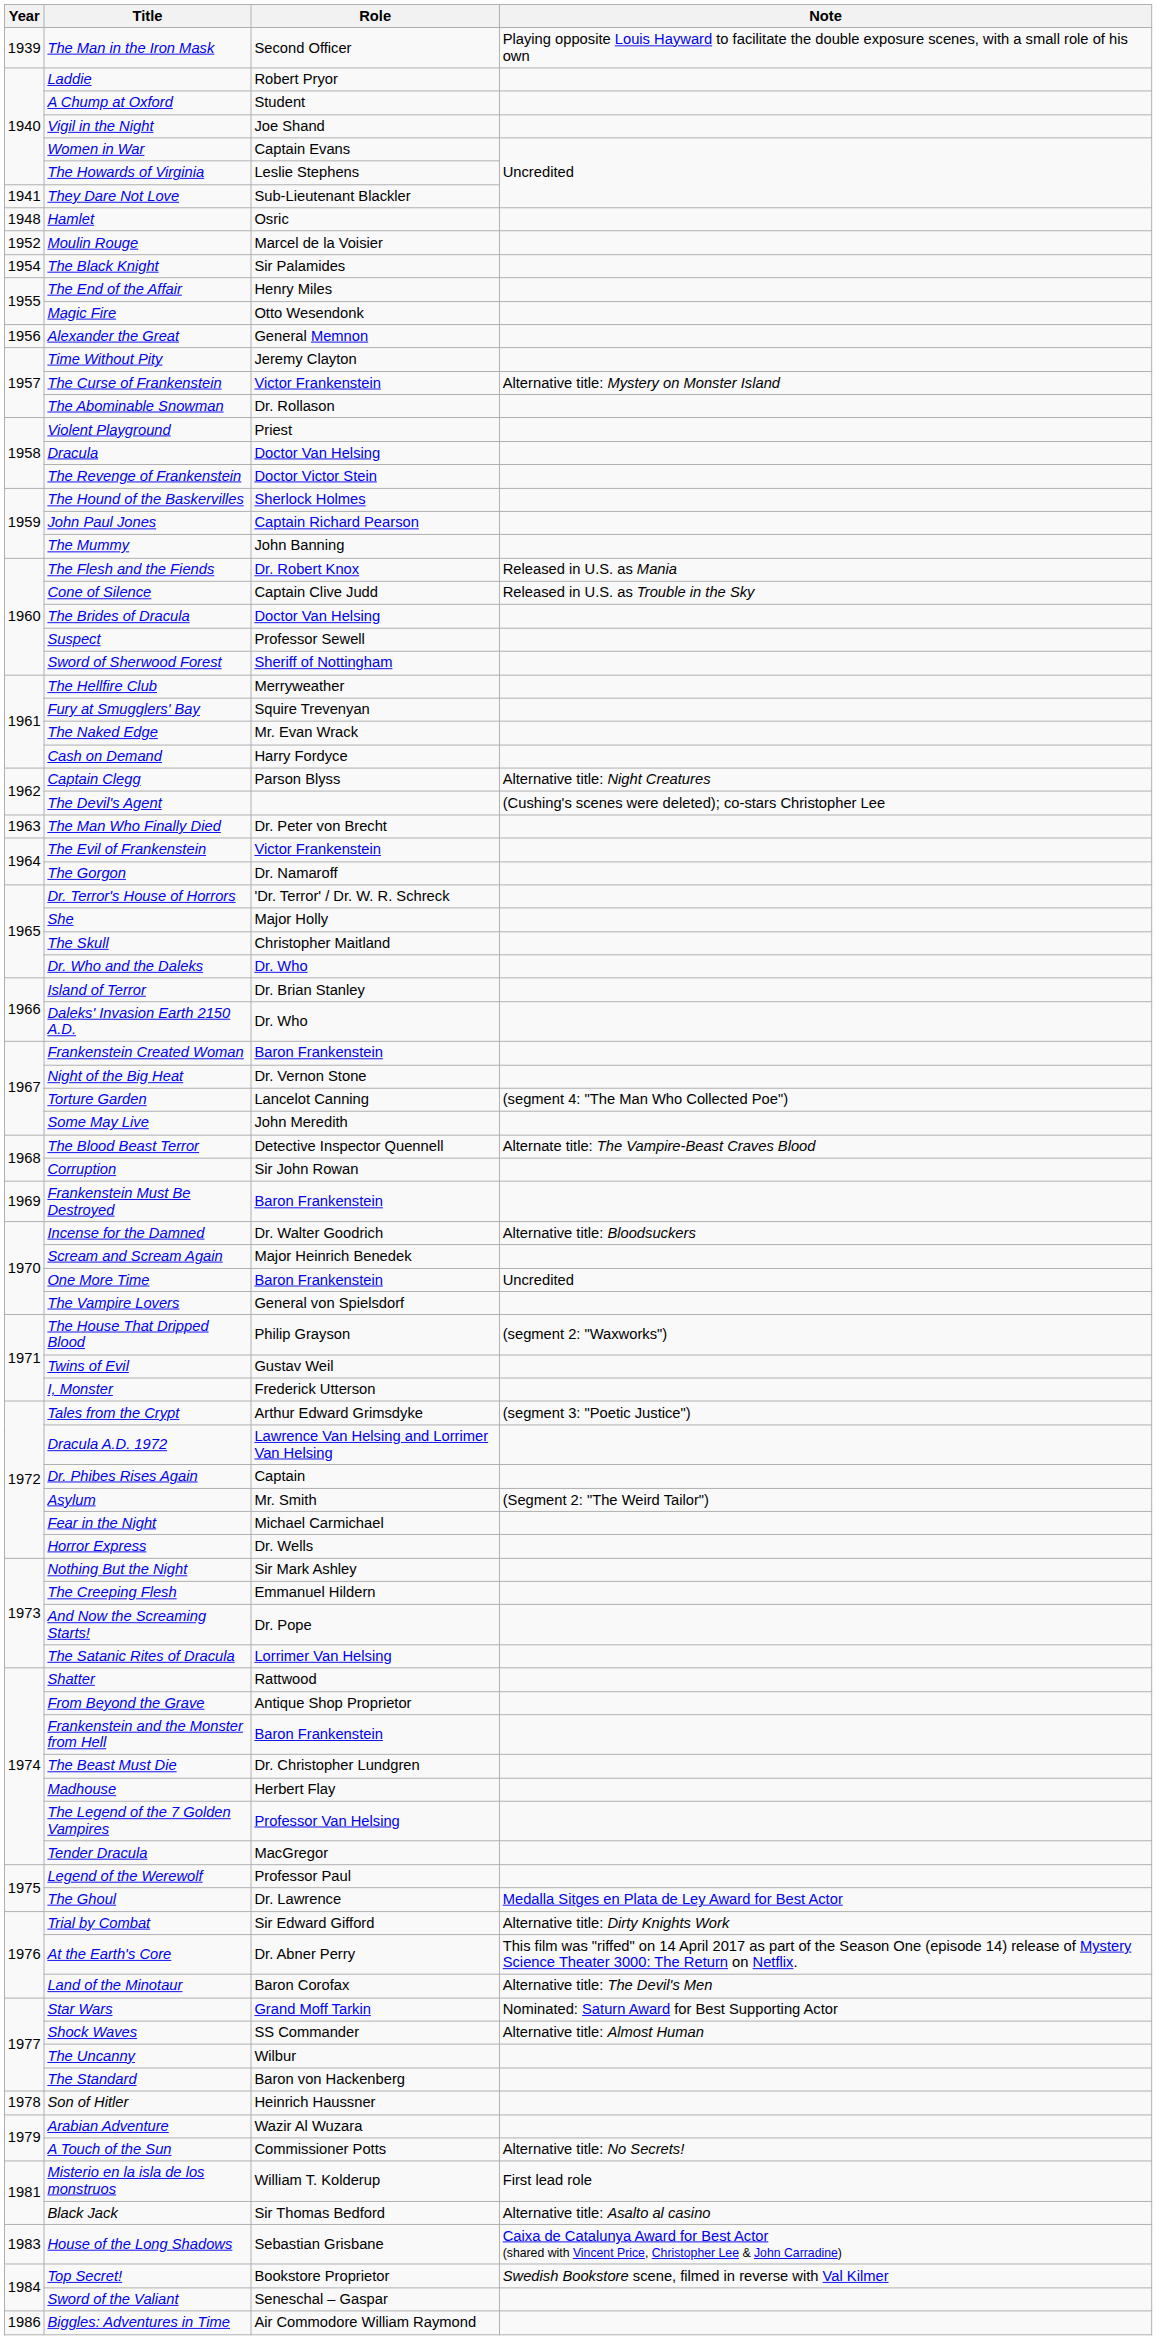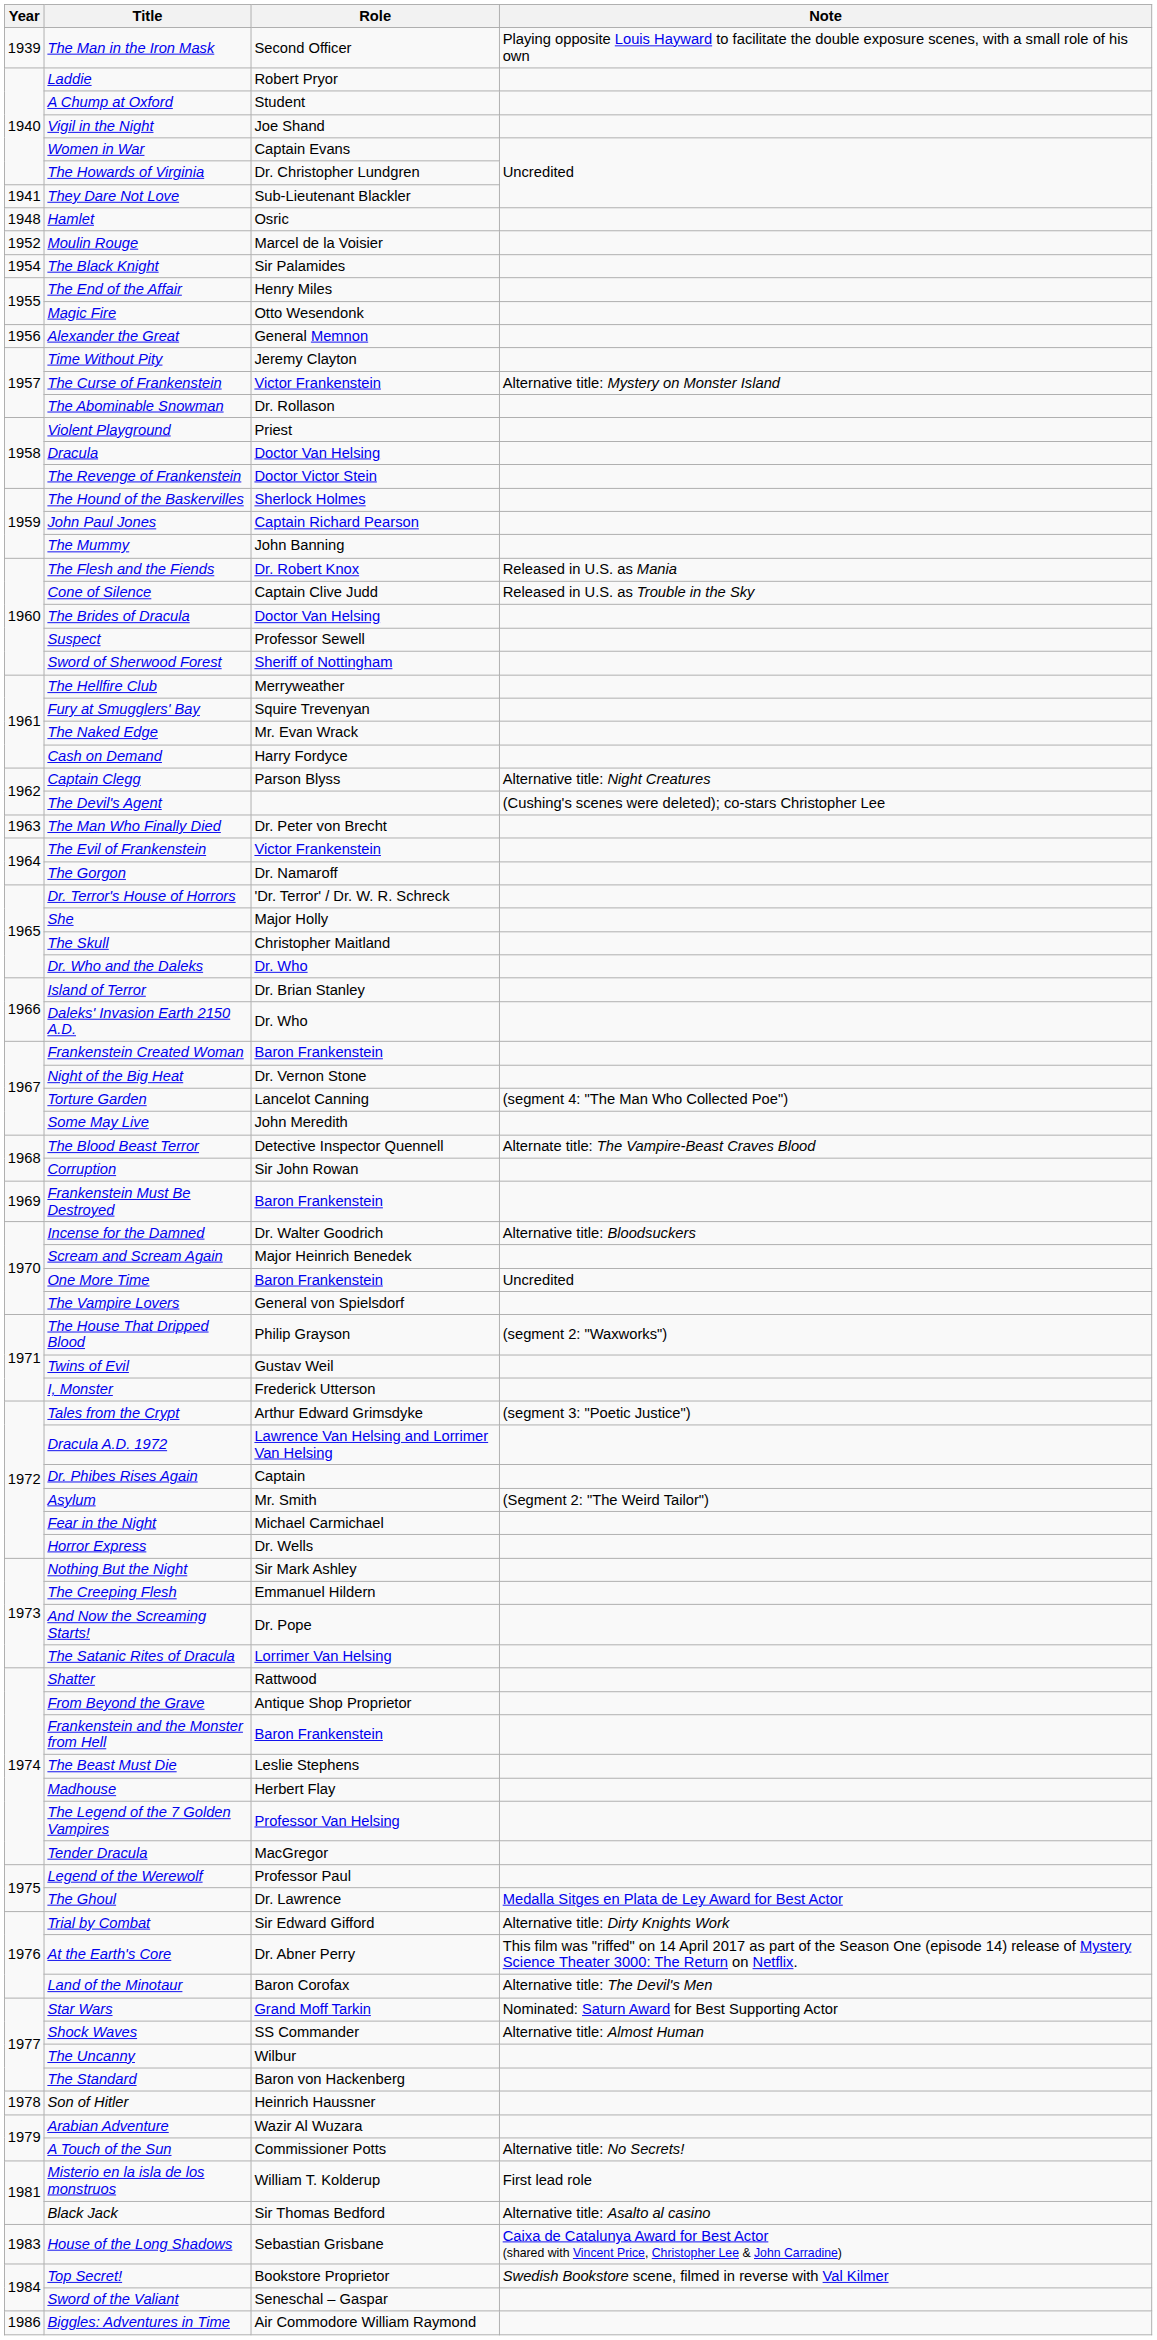 <table class="wikitable plainrowheaders sortable">
 <tr>
 <th scope="col">Year</th>
 <th scope="col">Title</th>
 <th scope="col">Role</th>
 <th scope="col">Note</th>
 </tr>
 <tr>
 <td>1939</td>
 <td scope="row"><em><a href='#'>The Man in the Iron Mask</a></em></td>
 <td>Second Officer</td>
 <td>Playing opposite <a href='#'>Louis Hayward</a> to facilitate the double exposure scenes, with a small role of his own</td>
 </tr>
 <tr>
 <td rowspan="5">1940</td>
 <td scope="row"><em><a href='#'>Laddie</a></em></td>
 <td>Robert Pryor</td>
 <td></td>
 </tr>
 <tr>
 <td scope="row"><em><a href='#'>A Chump at Oxford</a></em></td>
 <td>Student</td>
 <td></td>
 </tr>
 <tr>
 <td scope="row"><em><a href='#'>Vigil in the Night</a></em></td>
 <td>Joe Shand</td>
 <td></td>
 </tr>
 <tr>
 <td scope="row"><em><a href='#'>Women in War</a></em></td>
 <td>Captain Evans</td>
 <td rowspan="3">Uncredited</td>
 </tr>
 <tr>
 <td scope="row"><em><a href='#'>The Howards of Virginia</a></em></td>
-<td>Leslie Stephens</td>
+<td>Dr. Christopher Lundgren</td>
 </tr>
 <tr>
 <td>1941</td>
 <td scope="row"><em><a href='#'>They Dare Not Love</a></em></td>
 <td>Sub-Lieutenant Blackler</td>
 </tr>
 <tr>
 <td>1948</td>
 <td scope="row"><em><a href='#'>Hamlet</a></em></td>
 <td>Osric</td>
 <td></td>
 </tr>
 <tr>
 <td>1952</td>
 <td scope="row"><em><a href='#'>Moulin Rouge</a></em></td>
 <td>Marcel de la Voisier</td>
 <td></td>
 </tr>
 <tr>
 <td>1954</td>
 <td scope="row"><em><a href='#'>The Black Knight</a></em></td>
 <td>Sir Palamides</td>
 <td></td>
 </tr>
 <tr>
 <td rowspan="2">1955</td>
 <td scope="row"><em><a href='#'>The End of the Affair</a></em></td>
 <td>Henry Miles</td>
 <td></td>
 </tr>
 <tr>
 <td scope="row"><em><a href='#'>Magic Fire</a></em></td>
 <td>Otto Wesendonk</td>
 <td></td>
 </tr>
 <tr>
 <td>1956</td>
 <td scope="row"><em><a href='#'>Alexander the Great</a></em></td>
 <td>General <a href='#'>Memnon</a></td>
 <td></td>
 </tr>
 <tr>
 <td rowspan="3">1957</td>
 <td scope="row"><em><a href='#'>Time Without Pity</a></em></td>
 <td>Jeremy Clayton</td>
 <td></td>
 </tr>
 <tr>
 <td scope="row"><em><a href='#'>The Curse of Frankenstein</a></em></td>
 <td><a href='#'>Victor Frankenstein</a></td>
 <td>Alternative title: <em>Mystery on Monster Island</em></td>
 </tr>
 <tr>
 <td scope="row"><em><a href='#'>The Abominable Snowman</a></em></td>
 <td>Dr. Rollason</td>
 <td></td>
 </tr>
 <tr>
 <td rowspan="3">1958</td>
 <td scope="row"><em><a href='#'>Violent Playground</a></em></td>
 <td>Priest</td>
 <td></td>
 </tr>
 <tr>
 <td scope="row"><em><a href='#'>Dracula</a></em></td>
 <td><a href='#'>Doctor Van Helsing</a></td>
 <td></td>
 </tr>
 <tr>
 <td scope="row"><em><a href='#'>The Revenge of Frankenstein</a></em></td>
 <td><a href='#'>Doctor Victor Stein</a></td>
 <td></td>
 </tr>
 <tr>
 <td rowspan="3">1959</td>
 <td scope="row"><em><a href='#'>The Hound of the Baskervilles</a></em></td>
 <td><a href='#'>Sherlock Holmes</a></td>
 <td></td>
 </tr>
 <tr>
 <td scope="row"><em><a href='#'>John Paul Jones</a></em></td>
 <td><a href='#'>Captain Richard Pearson</a></td>
 <td></td>
 </tr>
 <tr>
 <td scope="row"><em><a href='#'>The Mummy</a></em></td>
 <td>John Banning</td>
 <td></td>
 </tr>
 <tr>
 <td rowspan="5">1960</td>
 <td scope="row"><em><a href='#'>The Flesh and the Fiends</a></em></td>
 <td><a href='#'>Dr. Robert Knox</a></td>
 <td>Released in U.S. as <em>Mania</em></td>
 </tr>
 <tr>
 <td scope="row"><em><a href='#'>Cone of Silence</a></em></td>
 <td>Captain Clive Judd</td>
 <td>Released in U.S. as <em>Trouble in the Sky</em></td>
 </tr>
 <tr>
 <td scope="row"><em><a href='#'>The Brides of Dracula</a></em></td>
 <td><a href='#'>Doctor Van Helsing</a></td>
 <td></td>
 </tr>
 <tr>
 <td scope="row"><em><a href='#'>Suspect</a></em></td>
 <td>Professor Sewell</td>
 <td></td>
 </tr>
 <tr>
 <td scope="row"><em><a href='#'>Sword of Sherwood Forest</a></em></td>
 <td><a href='#'>Sheriff of Nottingham</a></td>
 <td></td>
 </tr>
 <tr>
 <td rowspan="4">1961</td>
 <td scope="row"><em><a href='#'>The Hellfire Club</a></em></td>
 <td>Merryweather</td>
 <td></td>
 </tr>
 <tr>
 <td scope="row"><em><a href='#'>Fury at Smugglers' Bay</a></em></td>
 <td>Squire Trevenyan</td>
 <td></td>
 </tr>
 <tr>
 <td scope="row"><em><a href='#'>The Naked Edge</a></em></td>
 <td>Mr. Evan Wrack</td>
 <td></td>
 </tr>
 <tr>
 <td scope="row"><em><a href='#'>Cash on Demand</a></em></td>
 <td>Harry Fordyce</td>
 <td></td>
 </tr>
 <tr>
 <td rowspan="2">1962</td>
 <td scope="row"><em><a href='#'>Captain Clegg</a></em></td>
 <td>Parson Blyss</td>
 <td>Alternative title: <em>Night Creatures</em></td>
 </tr>
 <tr>
 <td scope="row"><em><a href='#'>The Devil's Agent</a></em></td>
 <td></td>
 <td>(Cushing's scenes were deleted); co-stars Christopher Lee</td>
 </tr>
 <tr>
 <td>1963</td>
 <td scope="row"><em><a href='#'>The Man Who Finally Died</a></em></td>
 <td>Dr. Peter von Brecht</td>
 <td></td>
 </tr>
 <tr>
 <td rowspan="2">1964</td>
 <td scope="row"><em><a href='#'>The Evil of Frankenstein</a></em></td>
 <td><a href='#'>Victor Frankenstein</a></td>
 <td></td>
 </tr>
 <tr>
 <td scope="row"><em><a href='#'>The Gorgon</a></em></td>
 <td>Dr. Namaroff</td>
 <td></td>
 </tr>
 <tr>
 <td rowspan="4">1965</td>
 <td scope="row"><em><a href='#'>Dr. Terror's House of Horrors</a></em></td>
 <td>'Dr. Terror' / Dr. W. R. Schreck</td>
 <td></td>
 </tr>
 <tr>
 <td scope="row"><em><a href='#'>She</a></em></td>
 <td>Major Holly</td>
 <td></td>
 </tr>
 <tr>
 <td scope="row"><em><a href='#'>The Skull</a></em></td>
 <td>Christopher Maitland</td>
 <td></td>
 </tr>
 <tr>
 <td scope="row"><em><a href='#'>Dr. Who and the Daleks</a></em></td>
 <td><a href='#'>Dr. Who</a></td>
 <td></td>
 </tr>
 <tr>
 <td rowspan="2">1966</td>
 <td scope="row"><em><a href='#'>Island of Terror</a></em></td>
 <td>Dr. Brian Stanley</td>
 <td></td>
 </tr>
 <tr>
 <td scope="row"><em><a href='#'>Daleks' Invasion Earth 2150 A.D.</a></em></td>
 <td>Dr. Who</td>
 <td></td>
 </tr>
 <tr>
 <td rowspan="4">1967</td>
 <td scope="row"><em><a href='#'>Frankenstein Created Woman</a></em></td>
 <td><a href='#'>Baron Frankenstein</a></td>
 <td></td>
 </tr>
 <tr>
 <td scope="row"><em><a href='#'>Night of the Big Heat</a></em></td>
 <td>Dr. Vernon Stone</td>
 <td></td>
 </tr>
 <tr>
 <td scope="row"><em><a href='#'>Torture Garden</a></em></td>
 <td>Lancelot Canning</td>
 <td>(segment 4: "The Man Who Collected Poe")</td>
 </tr>
 <tr>
 <td scope="row"><em><a href='#'>Some May Live</a></em></td>
 <td>John Meredith</td>
 <td></td>
 </tr>
 <tr>
 <td rowspan="2">1968</td>
 <td scope="row"><em><a href='#'>The Blood Beast Terror</a></em></td>
 <td>Detective Inspector Quennell</td>
 <td>Alternate title: <em>The Vampire-Beast Craves Blood</em></td>
 </tr>
 <tr>
 <td scope="row"><em><a href='#'>Corruption</a></em></td>
 <td>Sir John Rowan</td>
 <td></td>
 </tr>
 <tr>
 <td>1969</td>
 <td scope="row"><em><a href='#'>Frankenstein Must Be Destroyed</a></em></td>
 <td><a href='#'>Baron Frankenstein</a></td>
 <td></td>
 </tr>
 <tr>
 <td rowspan="4">1970</td>
 <td scope="row"><em><a href='#'>Incense for the Damned</a></em></td>
 <td>Dr. Walter Goodrich</td>
 <td>Alternative title: <em>Bloodsuckers</em></td>
 </tr>
 <tr>
 <td><em><a href='#'>Scream and Scream Again</a></em></td>
 <td>Major Heinrich Benedek</td>
 <td></td>
 </tr>
 <tr>
 <td scope="row"><em><a href='#'>One More Time</a></em></td>
 <td><a href='#'>Baron Frankenstein</a></td>
 <td>Uncredited</td>
 </tr>
 <tr>
 <td scope="row"><em><a href='#'>The Vampire Lovers</a></em></td>
 <td>General von Spielsdorf</td>
 <td></td>
 </tr>
 <tr>
 <td rowspan="3">1971</td>
 <td scope="row"><em><a href='#'>The House That Dripped Blood</a></em></td>
 <td>Philip Grayson</td>
 <td>(segment 2: "Waxworks")</td>
 </tr>
 <tr>
 <td scope="row"><em><a href='#'>Twins of Evil</a></em></td>
 <td>Gustav Weil</td>
 <td></td>
 </tr>
 <tr>
 <td scope="row"><em><a href='#'>I, Monster</a></em></td>
 <td>Frederick Utterson</td>
 <td></td>
 </tr>
 <tr>
 <td rowspan="6">1972</td>
 <td scope="row"><em><a href='#'>Tales from the Crypt</a></em></td>
 <td>Arthur Edward Grimsdyke</td>
 <td>(segment 3: "Poetic Justice")</td>
 </tr>
 <tr>
 <td scope="row"><em><a href='#'>Dracula A.D. 1972</a></em></td>
 <td><a href='#'>Lawrence Van Helsing and Lorrimer Van Helsing</a></td>
 <td></td>
 </tr>
 <tr>
 <td scope="row"><em><a href='#'>Dr. Phibes Rises Again</a></em></td>
 <td>Captain</td>
 <td></td>
 </tr>
 <tr>
 <td scope="row"><em><a href='#'>Asylum</a></em></td>
 <td>Mr. Smith</td>
 <td>(Segment 2: "The Weird Tailor")</td>
 </tr>
 <tr>
 <td scope="row"><em><a href='#'>Fear in the Night</a></em></td>
 <td>Michael Carmichael</td>
 <td></td>
 </tr>
 <tr>
 <td scope="row"><em><a href='#'>Horror Express</a></em></td>
 <td>Dr. Wells</td>
 <td></td>
 </tr>
 <tr>
 <td rowspan="4">1973</td>
 <td scope="row"><em><a href='#'>Nothing But the Night</a></em></td>
 <td>Sir Mark Ashley</td>
 <td></td>
 </tr>
 <tr>
 <td scope="row"><em><a href='#'>The Creeping Flesh</a></em></td>
 <td>Emmanuel Hildern</td>
 <td></td>
 </tr>
 <tr>
 <td scope="row"><em><a href='#'>And Now the Screaming Starts!</a></em></td>
 <td>Dr. Pope</td>
 <td></td>
 </tr>
 <tr>
 <td scope="row"><em><a href='#'>The Satanic Rites of Dracula</a></em></td>
 <td><a href='#'>Lorrimer Van Helsing</a></td>
 <td></td>
 </tr>
 <tr>
 <td rowspan="7">1974</td>
 <td scope="row"><em><a href='#'>Shatter</a></em></td>
 <td>Rattwood</td>
 <td></td>
 </tr>
 <tr>
 <td scope="row"><em><a href='#'>From Beyond the Grave</a></em></td>
 <td>Antique Shop Proprietor</td>
 <td></td>
 </tr>
 <tr>
 <td scope="row"><em><a href='#'>Frankenstein and the Monster from Hell</a></em></td>
 <td><a href='#'>Baron Frankenstein</a></td>
 <td></td>
 </tr>
 <tr>
 <td scope="row"><em><a href='#'>The Beast Must Die</a></em></td>
-<td>Dr. Christopher Lundgren</td>
+<td>Leslie Stephens</td>
 <td></td>
 </tr>
 <tr>
 <td scope="row"><em><a href='#'>Madhouse</a></em></td>
 <td>Herbert Flay</td>
 <td></td>
 </tr>
 <tr>
 <td scope="row"><em><a href='#'>The Legend of the 7 Golden Vampires</a></em></td>
 <td><a href='#'>Professor Van Helsing</a></td>
 <td></td>
 </tr>
 <tr>
 <td scope="row"><em><a href='#'>Tender Dracula</a></em></td>
 <td>MacGregor</td>
 <td></td>
 </tr>
 <tr>
 <td rowspan="2">1975</td>
 <td scope="row"><em><a href='#'>Legend of the Werewolf</a></em></td>
 <td>Professor Paul</td>
 <td></td>
 </tr>
 <tr>
 <td scope="row"><em><a href='#'>The Ghoul</a></em></td>
 <td>Dr. Lawrence</td>
 <td><a href='#'>Medalla Sitges en Plata de Ley Award for Best Actor</a></td>
 </tr>
 <tr>
 <td rowspan="3">1976</td>
 <td scope="row"><em><a href='#'>Trial by Combat</a></em></td>
 <td>Sir Edward Gifford</td>
 <td>Alternative title: <em>Dirty Knights Work</em></td>
 </tr>
 <tr>
 <td scope="row"><em><a href='#'>At the Earth's Core</a></em></td>
 <td>Dr. Abner Perry</td>
 <td>This film was "riffed" on 14 April 2017 as part of the Season One (episode 14) release of <a href='#'>Mystery Science Theater 3000: The Return</a> on <a href='#'>Netflix</a>.</td>
 </tr>
 <tr>
 <td scope="row"><em><a href='#'>Land of the Minotaur</a></em></td>
 <td>Baron Corofax</td>
 <td>Alternative title: <em>The Devil's Men</em></td>
 </tr>
 <tr>
 <td rowspan="4">1977</td>
 <td scope="row"><em><a href='#'>Star Wars</a></em></td>
 <td><a href='#'>Grand Moff Tarkin</a></td>
 <td>Nominated: <a href='#'>Saturn Award</a> for Best Supporting Actor</td>
 </tr>
 <tr>
 <td scope="row"><em><a href='#'>Shock Waves</a></em></td>
 <td>SS Commander</td>
 <td>Alternative title: <em>Almost Human</em></td>
 </tr>
 <tr>
 <td scope="row"><em><a href='#'>The Uncanny</a></em></td>
 <td>Wilbur</td>
 <td></td>
 </tr>
 <tr>
 <td scope="row"><em><a href='#'>The Standard</a></em></td>
 <td>Baron von Hackenberg</td>
 <td></td>
 </tr>
 <tr>
 <td>1978</td>
 <td scope="row"><em>Son of Hitler</em></td>
 <td>Heinrich Haussner</td>
 <td></td>
 </tr>
 <tr>
 <td rowspan="2">1979</td>
 <td scope="row"><em><a href='#'>Arabian Adventure</a></em></td>
 <td>Wazir Al Wuzara</td>
 <td></td>
 </tr>
 <tr>
 <td scope="row"><em><a href='#'>A Touch of the Sun</a></em></td>
 <td>Commissioner Potts</td>
 <td>Alternative title: <em>No Secrets!</em></td>
 </tr>
 <tr>
 <td rowspan="2">1981</td>
 <td scope="row"><em><a href='#'>Misterio en la isla de los monstruos</a></em></td>
 <td>William T. Kolderup</td>
 <td>First lead role</td>
 </tr>
 <tr>
 <td scope="row"><em>Black Jack</em></td>
 <td>Sir Thomas Bedford</td>
 <td>Alternative title: <em>Asalto al casino</em></td>
 </tr>
 <tr>
 <td>1983</td>
 <td scope="row"><em><a href='#'>House of the Long Shadows</a></em></td>
 <td>Sebastian Grisbane</td>
 <td><a href='#'>Caixa de Catalunya Award for Best Actor</a><br><small>(shared with <a href='#'>Vincent Price</a>, <a href='#'>Christopher Lee</a> & <a href='#'>John Carradine</a>)</small></td>
 </tr>
 <tr>
 <td rowspan="2">1984</td>
 <td scope="row"><em><a href='#'>Top Secret!</a></em></td>
 <td>Bookstore Proprietor</td>
 <td><em>Swedish Bookstore</em> scene, filmed in reverse with <a href='#'>Val Kilmer</a></td>
 </tr>
 <tr>
 <td scope="row"><em><a href='#'>Sword of the Valiant</a></em></td>
 <td>Seneschal – Gaspar</td>
 <td></td>
 </tr>
 <tr>
 <td>1986</td>
 <td scope="row"><em><a href='#'>Biggles: Adventures in Time</a></em></td>
 <td>Air Commodore William Raymond</td>
 <td></td>
 </tr>
 </table>
